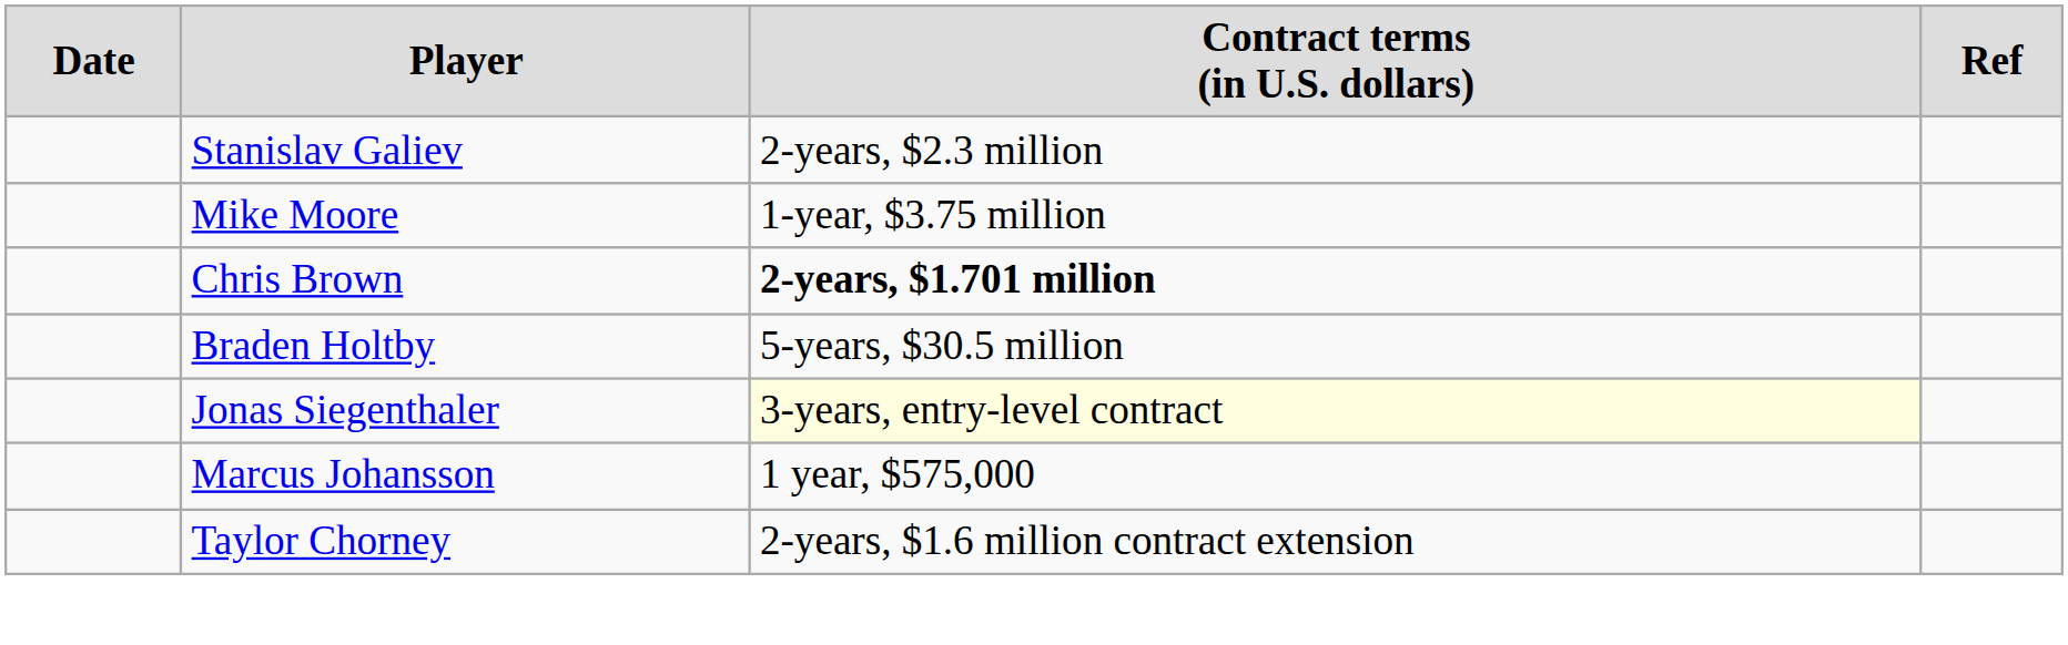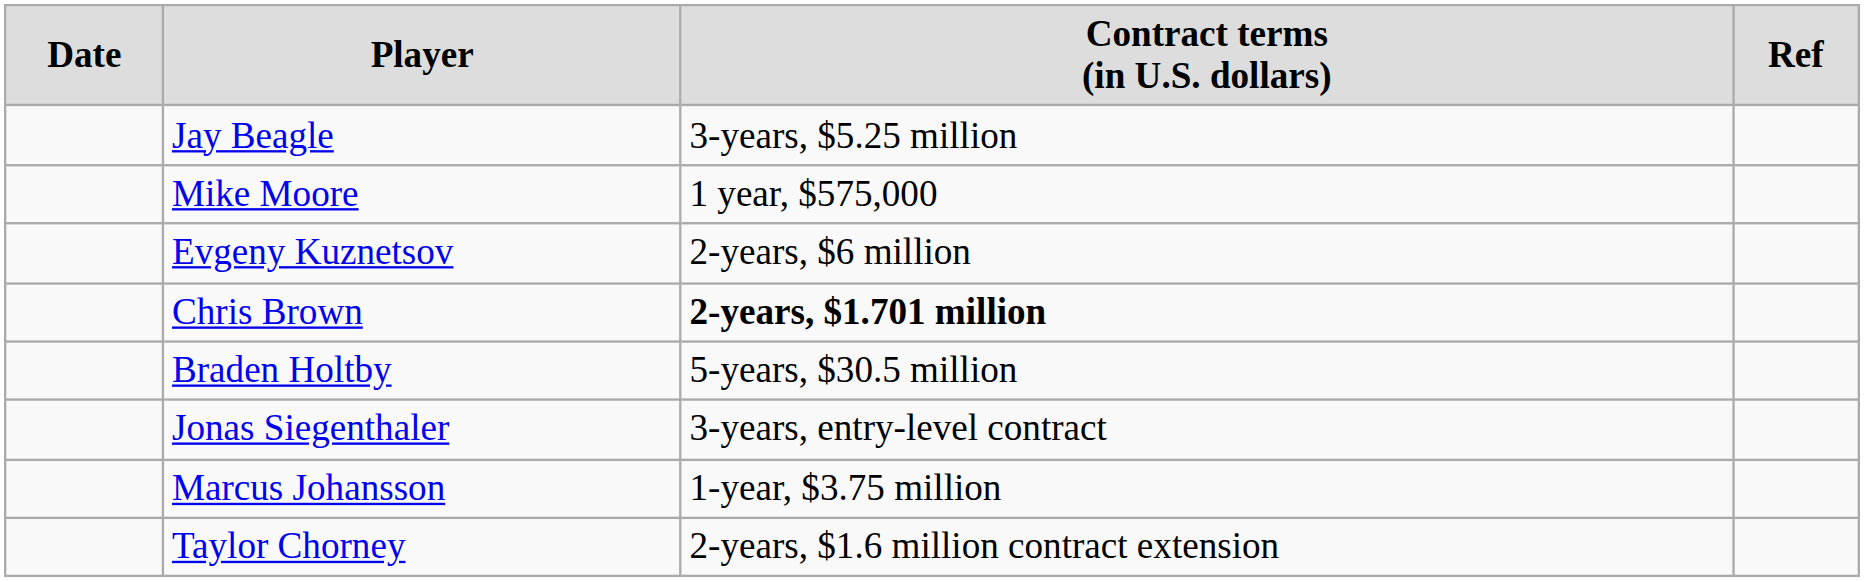 <table class="wikitable" style="border-collapse: collapse; width: 50em; padding: 3;">
 <tr align="center" bgcolor="#dddddd">
 <td><strong>Date</strong></td>
 <td><strong>Player</strong></td>
 <td><strong>Contract terms</strong><br><strong>(in U.S. dollars)</strong></td>
 <td><strong>Ref</strong></td>
 </tr>
 <tr>
 <td></td>
-<td><a href='#'>Stanislav Galiev</a></td>
-<td>2-years, $2.3 million</td>
+<td><a href='#'>Jay Beagle</a></td>
+<td>3-years, $5.25 million</td>
 <td></td>
 </tr>
 <tr>
 <td></td>
 <td><a href='#'>Mike Moore</a></td>
-<td>1-year, $3.75 million</td>
+<td>1 year, $575,000</td>
+<td></td>
+</tr>
+<tr>
+<td></td>
+<td><a href='#'>Evgeny Kuznetsov</a></td>
+<td>2-years, $6 million</td>
 <td></td>
 </tr>
 <tr>
 <td></td>
 <td><a href='#'>Chris Brown</a></td>
 <td><strong>2-years, $1.701 million</strong></td>
 <td></td>
 </tr>
 <tr>
 <td></td>
 <td><a href='#'>Braden Holtby</a></td>
 <td>5-years, $30.5 million</td>
 <td></td>
 </tr>
 <tr>
 <td></td>
 <td><a href='#'>Jonas Siegenthaler</a></td>
-<td style="background: lightyellow;">3-years, entry-level contract</td>
+<td>3-years, entry-level contract</td>
 <td></td>
 </tr>
 <tr>
 <td></td>
 <td><a href='#'>Marcus Johansson</a></td>
-<td>1 year, $575,000</td>
+<td>1-year, $3.75 million</td>
 <td></td>
 </tr>
 <tr>
 <td></td>
 <td><a href='#'>Taylor Chorney</a></td>
 <td>2-years, $1.6 million contract extension</td>
 <td></td>
 </tr>
 </table>
